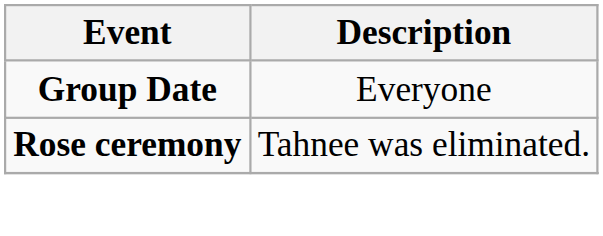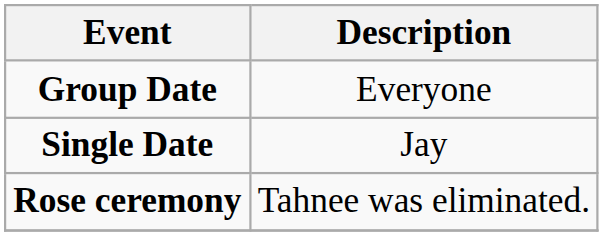 <table class="wikitable sortable" style="text-align:center;">
 <tr>
 <th>Event</th>
 <th>Description</th>
 </tr>
 <tr>
 <td><strong>Group Date</strong></td>
 <td>Everyone</td>
 </tr>
 <tr>
+<td><strong>Single Date</strong></td>
+<td>Jay</td>
+</tr>
+<tr>
 <td><strong>Rose ceremony</strong></td>
 <td>Tahnee was eliminated.</td>
 </tr>
 <tr>
 </tr>
 </table>
